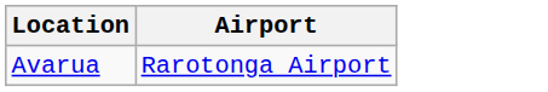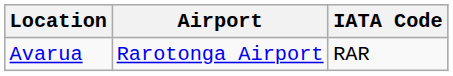 <table class="wikitable">
 <tr>
 <th>Location</th>
 <th>Airport</th>
+<th>IATA Code</th>
 </tr>
 <tr>
 <td><a href='#'>Avarua</a></td>
 <td><a href='#'>Rarotonga Airport</a></td>
+<td>RAR</td>
 </tr>
 </table>
